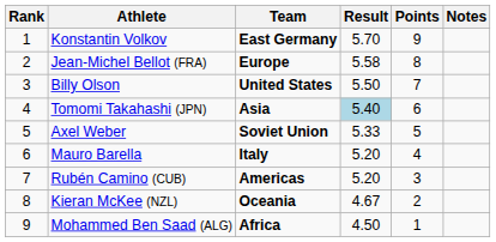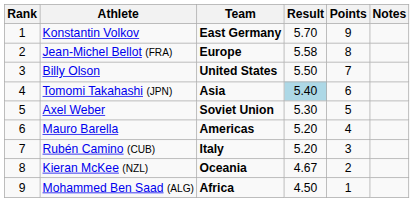 <table class="wikitable" style="text-align:center">
 <tr>
 <th>Rank</th>
 <th>Athlete</th>
 <th>Team</th>
 <th>Result</th>
 <th>Points</th>
 <th>Notes</th>
 </tr>
 <tr>
 <td>1</td>
 <td align="left"><a href='#'>Konstantin Volkov</a></td>
 <td align=left><strong>East Germany</strong></td>
 <td>5.70</td>
 <td>9</td>
 <td></td>
 </tr>
 <tr>
 <td>2</td>
 <td align="left"><a href='#'>Jean-Michel Bellot</a> <small>(FRA)</small></td>
 <td align=left><strong>Europe</strong></td>
 <td>5.58</td>
 <td>8</td>
 <td></td>
 </tr>
 <tr>
 <td>3</td>
 <td align="left"><a href='#'>Billy Olson</a></td>
 <td align=left><strong>United States</strong></td>
 <td>5.50</td>
 <td>7</td>
 <td></td>
 </tr>
 <tr>
 <td>4</td>
 <td align="left"><a href='#'>Tomomi Takahashi</a> <small>(JPN)</small></td>
 <td align=left><strong>Asia</strong></td>
 <td style="background: lightblue;">5.40</td>
 <td>6</td>
 <td></td>
 </tr>
 <tr>
 <td>5</td>
 <td align="left"><a href='#'>Axel Weber</a></td>
 <td align=left><strong>Soviet Union</strong></td>
-<td>5.33</td>
+<td>5.30</td>
 <td>5</td>
 <td></td>
 </tr>
 <tr>
 <td>6</td>
 <td align="left"><a href='#'>Mauro Barella</a></td>
-<td align=left><strong>Italy</strong></td>
+<td align=left><strong>Americas</strong></td>
 <td>5.20</td>
 <td>4</td>
 <td></td>
 </tr>
 <tr>
 <td>7</td>
 <td align="left"><a href='#'>Rubén Camino</a> <small>(CUB)</small></td>
-<td align=left><strong>Americas</strong></td>
+<td align=left><strong>Italy</strong></td>
 <td>5.20</td>
 <td>3</td>
 <td></td>
 </tr>
 <tr>
 <td>8</td>
 <td align="left"><a href='#'>Kieran McKee</a> <small>(NZL)</small></td>
 <td align=left><strong>Oceania</strong></td>
 <td>4.67</td>
 <td>2</td>
 <td></td>
 </tr>
 <tr>
 <td>9</td>
 <td align="left"><a href='#'>Mohammed Ben Saad</a> <small>(ALG)</small></td>
 <td align=left><strong>Africa</strong></td>
 <td>4.50</td>
 <td>1</td>
 <td></td>
 </tr>
 </table>
